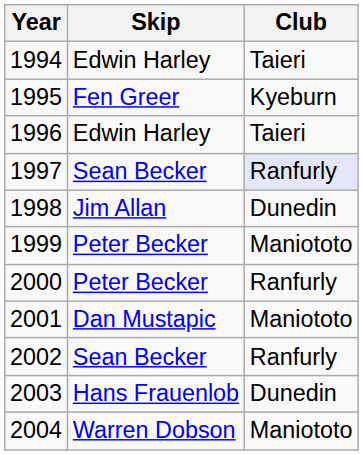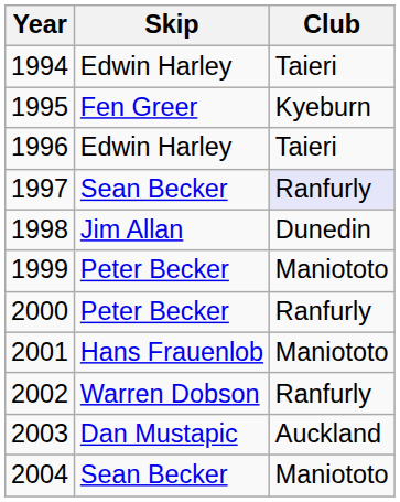 <table class="wikitable">
 <tr>
 <th scope="col">Year</th>
 <th scope="col">Skip</th>
 <th scope="col">Club</th>
 </tr>
 <tr>
 <td>1994</td>
 <td>Edwin Harley</td>
 <td>Taieri</td>
 </tr>
 <tr>
 <td>1995</td>
 <td><a href='#'>Fen Greer</a></td>
 <td>Kyeburn</td>
 </tr>
 <tr>
 <td>1996</td>
 <td>Edwin Harley</td>
 <td>Taieri</td>
 </tr>
 <tr>
 <td>1997</td>
 <td><a href='#'>Sean Becker</a></td>
 <td style="background: lavender;">Ranfurly</td>
 </tr>
 <tr>
 <td>1998</td>
 <td><a href='#'>Jim Allan</a></td>
 <td>Dunedin</td>
 </tr>
 <tr>
 <td>1999</td>
 <td><a href='#'>Peter Becker</a></td>
 <td>Maniototo</td>
 </tr>
 <tr>
 <td>2000</td>
 <td><a href='#'>Peter Becker</a></td>
 <td>Ranfurly</td>
 </tr>
 <tr>
 <td>2001</td>
-<td><a href='#'>Dan Mustapic</a></td>
+<td><a href='#'>Hans Frauenlob</a></td>
 <td>Maniototo</td>
 </tr>
 <tr>
 <td>2002</td>
-<td><a href='#'>Sean Becker</a></td>
+<td><a href='#'>Warren Dobson</a></td>
 <td>Ranfurly</td>
 </tr>
 <tr>
 <td>2003</td>
-<td><a href='#'>Hans Frauenlob</a></td>
-<td>Dunedin</td>
+<td><a href='#'>Dan Mustapic</a></td>
+<td>Auckland</td>
 </tr>
 <tr>
 <td>2004</td>
-<td><a href='#'>Warren Dobson</a></td>
+<td><a href='#'>Sean Becker</a></td>
 <td>Maniototo</td>
 </tr>
 </table>
